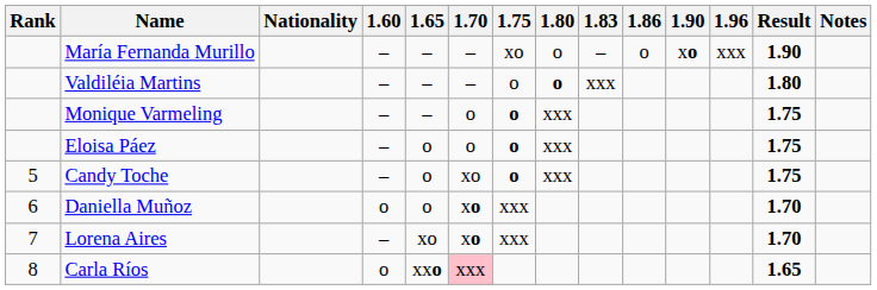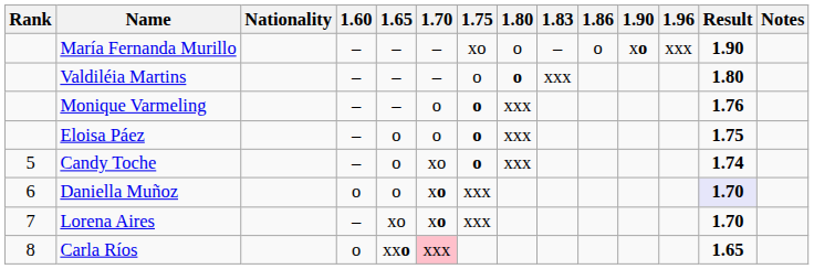 <table class="wikitable sortable" style="text-align:center">
 <tr>
 <th>Rank</th>
 <th>Name</th>
 <th>Nationality</th>
 <th>1.60</th>
 <th>1.65</th>
 <th>1.70</th>
 <th>1.75</th>
 <th>1.80</th>
 <th>1.83</th>
 <th>1.86</th>
 <th>1.90</th>
 <th>1.96</th>
 <th>Result</th>
 <th>Notes</th>
 </tr>
 <tr>
 <td></td>
 <td align=left><a href='#'>María Fernanda Murillo</a></td>
 <td align=left></td>
 <td>–</td>
 <td>–</td>
 <td>–</td>
 <td>xo</td>
 <td>o</td>
 <td>–</td>
 <td>o</td>
 <td>x<strong>o</strong></td>
 <td>xxx</td>
 <td><strong>1.90</strong></td>
 <td></td>
 </tr>
 <tr>
 <td></td>
 <td align=left><a href='#'>Valdiléia Martins</a></td>
 <td align=left></td>
 <td>–</td>
 <td>–</td>
 <td>–</td>
 <td>o</td>
 <td><strong>o</strong></td>
 <td>xxx</td>
 <td></td>
 <td></td>
 <td></td>
 <td><strong>1.80</strong></td>
 <td></td>
 </tr>
 <tr>
 <td></td>
 <td align=left><a href='#'>Monique Varmeling</a></td>
 <td align=left></td>
 <td>–</td>
 <td>–</td>
 <td>o</td>
 <td><strong>o</strong></td>
 <td>xxx</td>
 <td></td>
 <td></td>
 <td></td>
 <td></td>
-<td><strong>1.75</strong></td>
+<td><strong>1.76</strong></td>
 <td></td>
 </tr>
 <tr>
 <td></td>
 <td align=left><a href='#'>Eloisa Páez</a></td>
 <td align=left></td>
 <td>–</td>
 <td>o</td>
 <td>o</td>
 <td><strong>o</strong></td>
 <td>xxx</td>
 <td></td>
 <td></td>
 <td></td>
 <td></td>
 <td><strong>1.75</strong></td>
 <td></td>
 </tr>
 <tr>
 <td>5</td>
 <td align=left><a href='#'>Candy Toche</a></td>
 <td align=left></td>
 <td>–</td>
 <td>o</td>
 <td>xo</td>
 <td><strong>o</strong></td>
 <td>xxx</td>
 <td></td>
 <td></td>
 <td></td>
 <td></td>
-<td><strong>1.75</strong></td>
+<td><strong>1.74</strong></td>
 <td></td>
 </tr>
 <tr>
 <td>6</td>
 <td align=left><a href='#'>Daniella Muñoz</a></td>
 <td align=left></td>
 <td>o</td>
 <td>o</td>
 <td>x<strong>o</strong></td>
 <td>xxx</td>
 <td></td>
 <td></td>
 <td></td>
 <td></td>
 <td></td>
-<td><strong>1.70</strong></td>
+<td style="background: lavender;"><strong>1.70</strong></td>
 <td></td>
 </tr>
 <tr>
 <td>7</td>
 <td align=left><a href='#'>Lorena Aires</a></td>
 <td align=left></td>
 <td>–</td>
 <td>xo</td>
 <td>x<strong>o</strong></td>
 <td>xxx</td>
 <td></td>
 <td></td>
 <td></td>
 <td></td>
 <td></td>
 <td><strong>1.70</strong></td>
 <td></td>
 </tr>
 <tr>
 <td>8</td>
 <td align=left><a href='#'>Carla Ríos</a></td>
 <td align=left></td>
 <td>o</td>
 <td>xx<strong>o</strong></td>
 <td style="background: pink;">xxx</td>
 <td></td>
 <td></td>
 <td></td>
 <td></td>
 <td></td>
 <td></td>
 <td><strong>1.65</strong></td>
 <td></td>
 </tr>
 </table>
